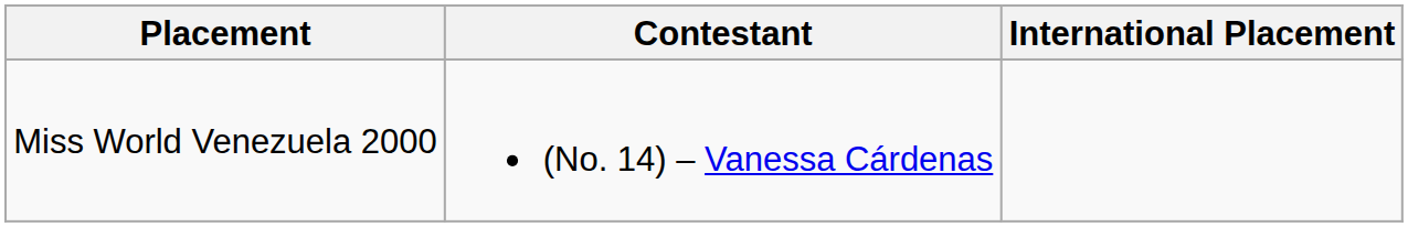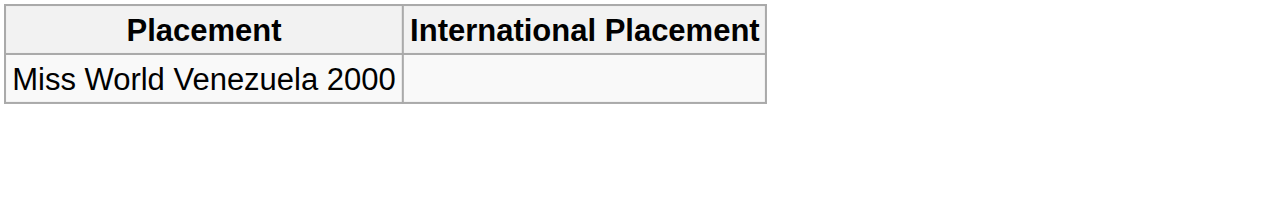 <table class="wikitable sortable" style="font-size: 95%;">
 <tr>
 <th>Placement</th>
-<th>Contestant</th>
 <th>International Placement</th>
 </tr>
 <tr>
 <td>Miss World Venezuela 2000</td>
-<td><br><ul><li> (No. 14) – <a href='#'>Vanessa Cárdenas</a></li></ul></td>
 <td></td>
 </tr>
 </table>
